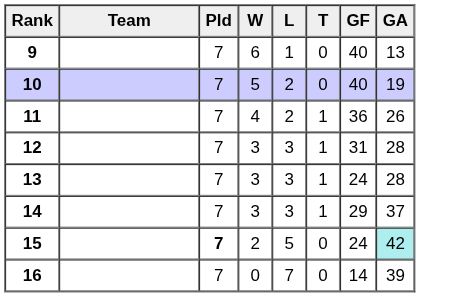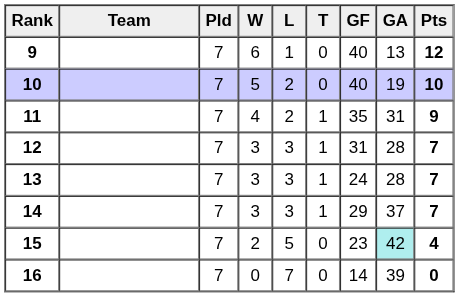 <table border=1 cellpadding=5 cellspacing=0>
 <tr>
 <th bgcolor="#efefef" width="20">Rank</th>
 <th bgcolor="#efefef" width="120">Team</th>
 <th bgcolor="#efefef" width="20">Pld</th>
 <th bgcolor="#efefef" width="20">W</th>
 <th bgcolor="#efefef" width="20">L</th>
 <th bgcolor="#efefef" width="20">T</th>
 <th bgcolor="#efefef" width="20">GF</th>
 <th bgcolor="#efefef" width="20">GA</th>
+<th bgcolor="#efefef" width="20">Pts</th>
 </tr>
 <tr align=center>
 <td><strong>9</strong></td>
 <td align=left></td>
 <td>7</td>
 <td>6</td>
 <td>1</td>
 <td>0</td>
 <td>40</td>
 <td>13</td>
+<td><strong>12</strong></td>
 </tr>
 <tr align=center bgcolor="ccccff">
 <td><strong>10</strong></td>
 <td align=left></td>
 <td>7</td>
 <td>5</td>
 <td>2</td>
 <td>0</td>
 <td>40</td>
 <td>19</td>
+<td><strong>10</strong></td>
 </tr>
 <tr align=center>
 <td><strong>11</strong></td>
 <td align=left></td>
 <td>7</td>
 <td>4</td>
 <td>2</td>
 <td>1</td>
-<td>36</td>
-<td>26</td>
+<td>35</td>
+<td>31</td>
+<td><strong>9</strong></td>
 </tr>
 <tr align=center>
 <td><strong>12</strong></td>
 <td align=left></td>
 <td>7</td>
 <td>3</td>
 <td>3</td>
 <td>1</td>
 <td>31</td>
 <td>28</td>
+<td><strong>7</strong></td>
 </tr>
 <tr align=center>
 <td><strong>13</strong></td>
 <td align=left></td>
 <td>7</td>
 <td>3</td>
 <td>3</td>
 <td>1</td>
 <td>24</td>
 <td>28</td>
+<td><strong>7</strong></td>
 </tr>
 <tr align=center>
 <td><strong>14</strong></td>
 <td align=left></td>
 <td>7</td>
 <td>3</td>
 <td>3</td>
 <td>1</td>
 <td>29</td>
 <td>37</td>
+<td><strong>7</strong></td>
 </tr>
 <tr align=center>
 <td><strong>15</strong></td>
 <td align=left></td>
-<td><strong>7</strong></td>
+<td>7</td>
 <td>2</td>
 <td>5</td>
 <td>0</td>
-<td>24</td>
+<td>23</td>
 <td style="background: paleturquoise;">42</td>
+<td><strong>4</strong></td>
 </tr>
 <tr align=center>
 <td><strong>16</strong></td>
 <td align=left></td>
 <td>7</td>
 <td>0</td>
 <td>7</td>
 <td>0</td>
 <td>14</td>
 <td>39</td>
+<td><strong>0</strong></td>
 </tr>
 </table>
